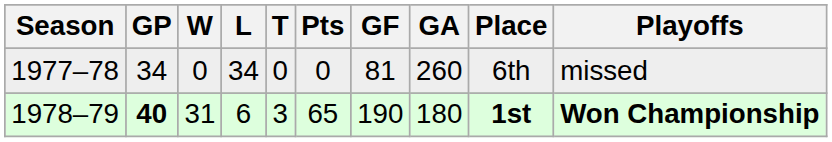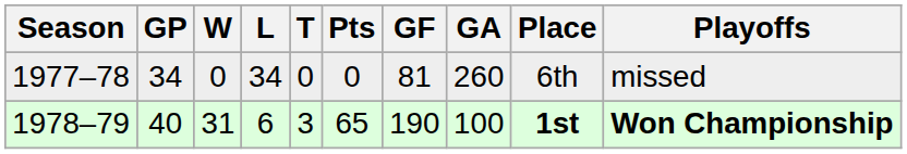 <table class="wikitable" style="text-align:center">
 <tr>
 <th>Season</th>
 <th>GP</th>
 <th>W</th>
 <th>L</th>
 <th>T</th>
 <th>Pts</th>
 <th>GF</th>
 <th>GA</th>
 <th>Place</th>
 <th>Playoffs</th>
 </tr>
 <tr bgcolor=eeeeee>
 <td>1977–78</td>
 <td>34</td>
 <td>0</td>
 <td>34</td>
 <td>0</td>
 <td>0</td>
 <td>81</td>
 <td>260</td>
 <td>6th</td>
 <td align="left">missed</td>
 </tr>
 <tr bgcolor=ddffdd>
 <td>1978–79</td>
-<td><strong>40</strong></td>
+<td>40</td>
 <td>31</td>
 <td>6</td>
 <td>3</td>
 <td>65</td>
 <td>190</td>
-<td>180</td>
+<td>100</td>
 <td><strong>1st</strong></td>
 <td align="left"><strong>Won Championship</strong></td>
 </tr>
 </table>
